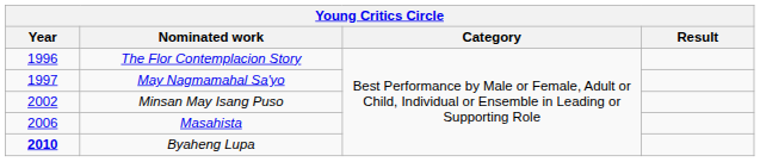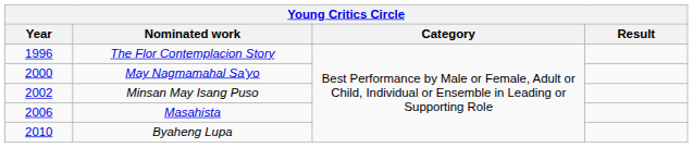 <table class="wikitable sortable" style="width:70%;">
 <tr>
 <th colspan="4" style="text-align:center;"><a href='#'>Young Critics Circle</a></th>
 </tr>
 <tr>
 <th style="width:10%;">Year</th>
 <th style="width:35%;">Nominated work</th>
 <th style="width:40%;">Category</th>
 <th style="width:15%;">Result</th>
 </tr>
 <tr>
 <td style="text-align:center;"><a href='#'>1996</a></td>
 <td style="text-align:center;"><em><a href='#'>The Flor Contemplacion Story</a></em></td>
 <td rowspan="5" style="text-align:center;">Best Performance by Male or Female, Adult or Child, Individual or Ensemble in Leading or Supporting Role</td>
 <td></td>
 </tr>
 <tr>
-<td style="text-align:center;"><a href='#'>1997</a></td>
+<td style="text-align:center;"><a href='#'>2000</a></td>
 <td style="text-align:center;"><em><a href='#'>May Nagmamahal Sa'yo</a></em></td>
 <td></td>
 </tr>
 <tr>
 <td style="text-align:center;"><a href='#'>2002</a></td>
 <td style="text-align:center;"><em>Minsan May Isang Puso</em></td>
 <td></td>
 </tr>
 <tr>
 <td style="text-align:center;"><a href='#'>2006</a></td>
 <td style="text-align:center;"><em><a href='#'>Masahista</a></em></td>
 <td></td>
 </tr>
 <tr>
-<td style="text-align:center;"><strong><a href='#'>2010</a></strong></td>
+<td style="text-align:center;"><a href='#'>2010</a></td>
 <td style="text-align:center;"><em>Byaheng Lupa</em></td>
 <td></td>
 </tr>
 </table>
